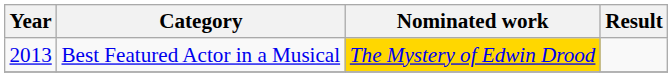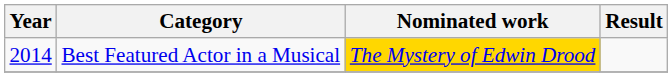 <table class="wikitable">
 <tr>
 <th>Year</th>
 <th>Category</th>
 <th>Nominated work</th>
 <th>Result</th>
 </tr>
 <tr>
-<td><a href='#'>2013</a></td>
+<td><a href='#'>2014</a></td>
 <td><a href='#'>Best Featured Actor in a Musical</a></td>
 <td style="background: gold;"><em><a href='#'>The Mystery of Edwin Drood</a></em></td>
 <td></td>
 </tr>
 <tr>
 </tr>
 </table>
